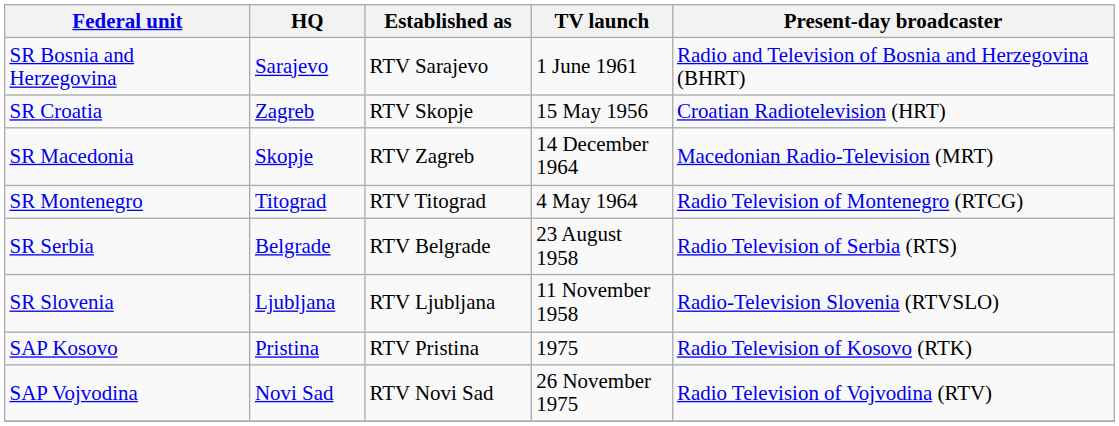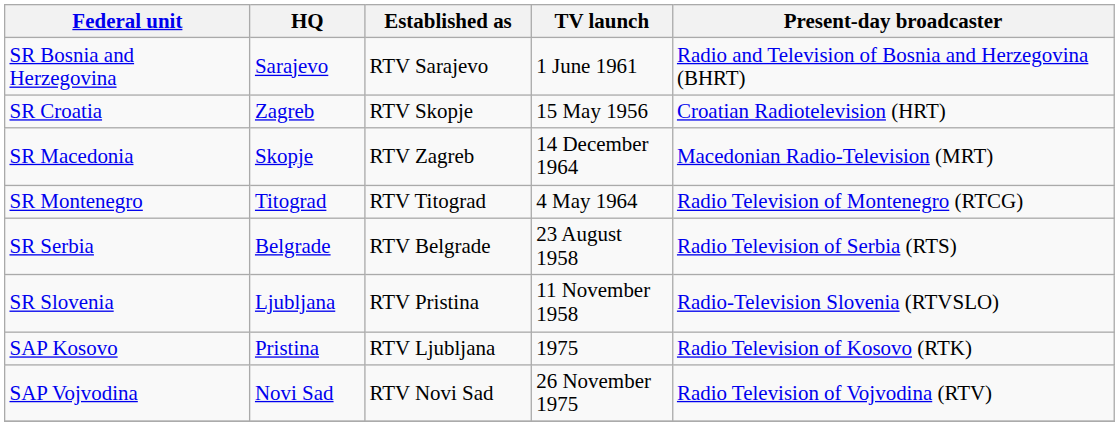 <table class="wikitable sortable" style="text-align: left;">
 <tr>
 <th width="180"><a href='#'>Federal unit</a></th>
 <th width="80">HQ</th>
 <th width="120">Established as</th>
 <th width="100">TV launch</th>
 <th width="330">Present-day broadcaster</th>
 </tr>
 <tr>
 <td><a href='#'>SR Bosnia and Herzegovina</a></td>
 <td><a href='#'>Sarajevo</a></td>
 <td>RTV Sarajevo</td>
 <td>1 June 1961</td>
 <td><a href='#'>Radio and Television of Bosnia and Herzegovina</a> (BHRT)</td>
 </tr>
 <tr>
 <td><a href='#'>SR Croatia</a></td>
 <td><a href='#'>Zagreb</a></td>
 <td>RTV Skopje</td>
 <td>15 May 1956</td>
 <td><a href='#'>Croatian Radiotelevision</a> (HRT)</td>
 </tr>
 <tr>
 <td><a href='#'>SR Macedonia</a></td>
 <td><a href='#'>Skopje</a></td>
 <td>RTV Zagreb</td>
 <td>14 December 1964</td>
 <td><a href='#'>Macedonian Radio-Television</a> (MRT)</td>
 </tr>
 <tr>
 <td><a href='#'>SR Montenegro</a></td>
 <td><a href='#'>Titograd</a></td>
 <td>RTV Titograd</td>
 <td>4 May 1964</td>
 <td><a href='#'>Radio Television of Montenegro</a> (RTCG)</td>
 </tr>
 <tr>
 <td><a href='#'>SR Serbia</a></td>
 <td><a href='#'>Belgrade</a></td>
 <td>RTV Belgrade</td>
 <td>23 August 1958</td>
 <td><a href='#'>Radio Television of Serbia</a> (RTS)</td>
 </tr>
 <tr>
 <td><a href='#'>SR Slovenia</a></td>
 <td><a href='#'>Ljubljana</a></td>
-<td>RTV Ljubljana</td>
+<td>RTV Pristina</td>
 <td>11 November 1958</td>
 <td><a href='#'>Radio-Television Slovenia</a> (RTVSLO)</td>
 </tr>
 <tr>
 <td><a href='#'>SAP Kosovo</a></td>
 <td><a href='#'>Pristina</a></td>
-<td>RTV Pristina</td>
+<td>RTV Ljubljana</td>
 <td>1975</td>
 <td><a href='#'>Radio Television of Kosovo</a> (RTK)</td>
 </tr>
 <tr>
 <td><a href='#'>SAP Vojvodina</a></td>
 <td><a href='#'>Novi Sad</a></td>
 <td>RTV Novi Sad</td>
 <td>26 November 1975</td>
 <td><a href='#'>Radio Television of Vojvodina</a> (RTV)</td>
 </tr>
 <tr>
 </tr>
 </table>
